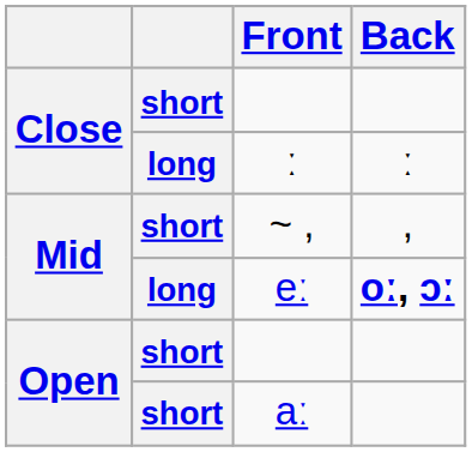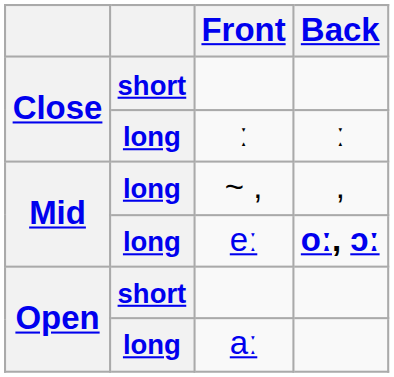 <table class="wikitable" style="text-align: center;">
 <tr>
 <th></th>
 <th></th>
 <th><a href='#'>Front</a></th>
 <th><a href='#'>Back</a></th>
 </tr>
 <tr>
 <th rowspan="2"><a href='#'>Close</a></th>
 <th><a href='#'><small>short</small></a></th>
 <td></td>
 <td></td>
 </tr>
 <tr>
 <th><a href='#'><small>long</small></a></th>
 <td>ː</td>
 <td>ː</td>
 </tr>
 <tr>
 <th rowspan="2"><a href='#'>Mid</a></th>
-<th><a href='#'><small>short</small></a></th>
+<th><a href='#'><small>long</small></a></th>
 <td> ~ , </td>
 <td>, </td>
 </tr>
 <tr>
 <th><a href='#'><small>long</small></a></th>
 <td><a href='#'>eː</a></td>
 <td><strong><a href='#'>oː</a>, <a href='#'>ɔː</a></strong></td>
 </tr>
 <tr>
 <th rowspan="2"><a href='#'>Open</a></th>
 <th><a href='#'><small>short</small></a></th>
 <td></td>
 <td></td>
 </tr>
 <tr>
-<th><a href='#'><small>short</small></a></th>
+<th><a href='#'><small>long</small></a></th>
 <td><a href='#'>aː</a></td>
 <td></td>
 </tr>
 </table>
